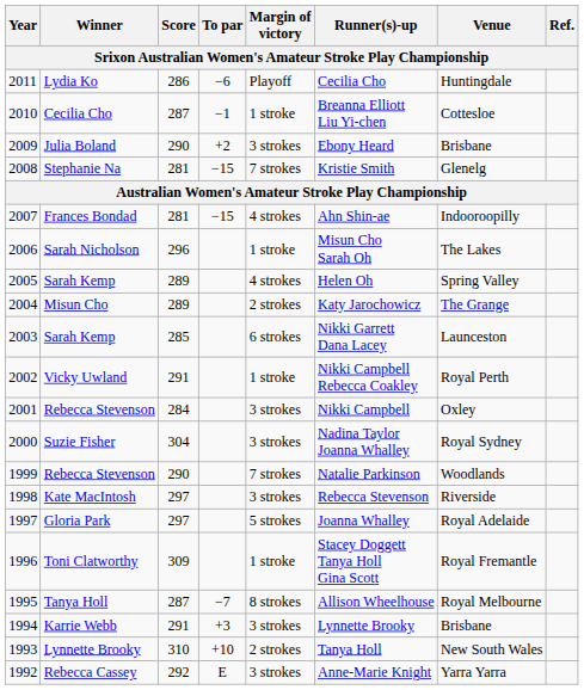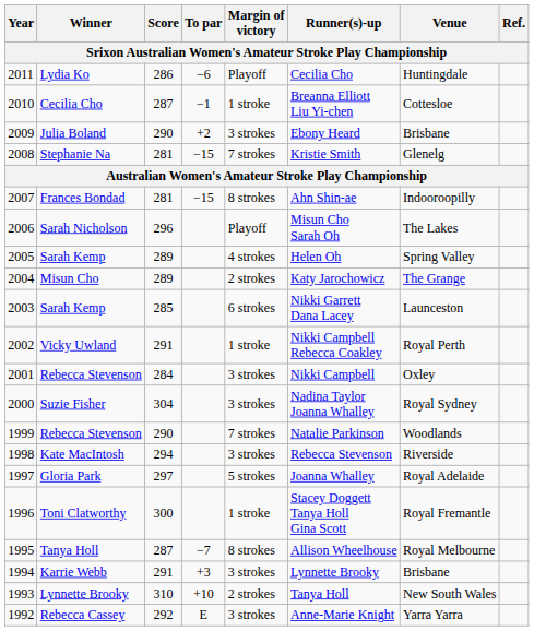 <table class=wikitable style="font-size:95%">
 <tr>
 <th>Year</th>
 <th>Winner</th>
 <th>Score</th>
 <th>To par</th>
 <th>Margin of<br>victory</th>
 <th>Runner(s)-up</th>
 <th>Venue</th>
 <th>Ref.</th>
 </tr>
 <tr>
 <th colspan=9>Srixon Australian Women's Amateur Stroke Play Championship</th>
 </tr>
 <tr>
 <td>2011</td>
 <td> <a href='#'>Lydia Ko</a></td>
 <td align="center">286</td>
 <td align=center>−6</td>
 <td>Playoff</td>
 <td> <a href='#'>Cecilia Cho</a></td>
 <td>Huntingdale</td>
 <td></td>
 </tr>
 <tr>
 <td>2010</td>
 <td> <a href='#'>Cecilia Cho</a></td>
 <td align="center">287</td>
 <td align=center>−1</td>
 <td>1 stroke</td>
 <td> <a href='#'>Breanna Elliott</a><br> <a href='#'>Liu Yi-chen</a></td>
 <td>Cottesloe</td>
 <td></td>
 </tr>
 <tr>
 <td>2009</td>
 <td> <a href='#'>Julia Boland</a></td>
 <td align="center">290</td>
 <td align=center>+2</td>
 <td>3 strokes</td>
 <td> <a href='#'>Ebony Heard</a></td>
 <td>Brisbane</td>
 <td></td>
 </tr>
 <tr>
 <td>2008</td>
 <td> <a href='#'>Stephanie Na</a></td>
 <td align="center">281</td>
 <td align=center>−15</td>
 <td>7 strokes</td>
 <td> <a href='#'>Kristie Smith</a></td>
 <td>Glenelg</td>
 <td></td>
 </tr>
 <tr>
 <th colspan=9>Australian Women's Amateur Stroke Play Championship</th>
 </tr>
 <tr>
 <td>2007</td>
 <td> <a href='#'>Frances Bondad</a></td>
 <td align="center">281</td>
 <td align=center>−15</td>
-<td>4 strokes</td>
+<td>8 strokes</td>
 <td> <a href='#'>Ahn Shin-ae</a></td>
 <td>Indooroopilly</td>
 <td></td>
 </tr>
 <tr>
 <td>2006</td>
 <td> <a href='#'>Sarah Nicholson</a></td>
 <td align="center">296</td>
 <td align=center></td>
-<td>1 stroke</td>
+<td>Playoff</td>
 <td> <a href='#'>Misun Cho</a><br> <a href='#'>Sarah Oh</a></td>
 <td>The Lakes</td>
 <td></td>
 </tr>
 <tr>
 <td>2005</td>
 <td> <a href='#'>Sarah Kemp</a></td>
 <td align="center">289</td>
 <td align=center></td>
 <td>4 strokes</td>
 <td> <a href='#'>Helen Oh</a></td>
 <td>Spring Valley</td>
 <td></td>
 </tr>
 <tr>
 <td>2004</td>
 <td> <a href='#'>Misun Cho</a></td>
 <td align="center">289</td>
 <td align=center></td>
 <td>2 strokes</td>
 <td> <a href='#'>Katy Jarochowicz</a></td>
 <td><a href='#'>The Grange</a></td>
 <td></td>
 </tr>
 <tr>
 <td>2003</td>
 <td> <a href='#'>Sarah Kemp</a></td>
 <td align="center">285</td>
 <td align=center></td>
 <td>6 strokes</td>
 <td> <a href='#'>Nikki Garrett</a><br> <a href='#'>Dana Lacey</a></td>
 <td>Launceston</td>
 <td></td>
 </tr>
 <tr>
 <td>2002</td>
 <td> <a href='#'>Vicky Uwland</a></td>
 <td align="center">291</td>
 <td align=center></td>
 <td>1 stroke</td>
 <td> <a href='#'>Nikki Campbell</a><br> <a href='#'>Rebecca Coakley</a></td>
 <td>Royal Perth</td>
 <td></td>
 </tr>
 <tr>
 <td>2001</td>
 <td> <a href='#'>Rebecca Stevenson</a></td>
 <td align="center">284</td>
 <td align=center></td>
 <td>3 strokes</td>
 <td> <a href='#'>Nikki Campbell</a></td>
 <td>Oxley</td>
 <td></td>
 </tr>
 <tr>
 <td>2000</td>
 <td> <a href='#'>Suzie Fisher</a></td>
 <td align="center">304</td>
 <td align=center></td>
 <td>3 strokes</td>
 <td> <a href='#'>Nadina Taylor</a><br> <a href='#'>Joanna Whalley</a></td>
 <td>Royal Sydney</td>
 <td></td>
 </tr>
 <tr>
 <td>1999</td>
 <td> <a href='#'>Rebecca Stevenson</a></td>
 <td align="center">290</td>
 <td align=center></td>
 <td>7 strokes</td>
 <td> <a href='#'>Natalie Parkinson</a></td>
 <td>Woodlands</td>
 <td></td>
 </tr>
 <tr>
 <td>1998</td>
 <td> <a href='#'>Kate MacIntosh</a></td>
-<td align="center">297</td>
+<td align="center">294</td>
 <td align=center></td>
 <td>3 strokes</td>
 <td> <a href='#'>Rebecca Stevenson</a></td>
 <td>Riverside</td>
 <td></td>
 </tr>
 <tr>
 <td>1997</td>
 <td> <a href='#'>Gloria Park</a></td>
 <td align="center">297</td>
 <td align=center></td>
 <td>5 strokes</td>
 <td> <a href='#'>Joanna Whalley</a></td>
 <td>Royal Adelaide</td>
 <td></td>
 </tr>
 <tr>
 <td>1996</td>
 <td> <a href='#'>Toni Clatworthy</a></td>
-<td align="center">309</td>
+<td align="center">300</td>
 <td align=center></td>
 <td>1 stroke</td>
 <td> <a href='#'>Stacey Doggett</a><br> <a href='#'>Tanya Holl</a><br> <a href='#'>Gina Scott</a></td>
 <td>Royal Fremantle</td>
 <td></td>
 </tr>
 <tr>
 <td>1995</td>
 <td> <a href='#'>Tanya Holl</a></td>
 <td align="center">287</td>
 <td align=center>−7</td>
 <td>8 strokes</td>
 <td> <a href='#'>Allison Wheelhouse</a></td>
 <td>Royal Melbourne</td>
 <td></td>
 </tr>
 <tr>
 <td>1994</td>
 <td> <a href='#'>Karrie Webb</a></td>
 <td align="center">291</td>
 <td align=center>+3</td>
 <td>3 strokes</td>
 <td> <a href='#'>Lynnette Brooky</a></td>
 <td>Brisbane</td>
 <td></td>
 </tr>
 <tr>
 <td>1993</td>
 <td> <a href='#'>Lynnette Brooky</a></td>
 <td align="center">310</td>
 <td align=center>+10</td>
 <td>2 strokes</td>
 <td> <a href='#'>Tanya Holl</a></td>
 <td>New South Wales</td>
 <td></td>
 </tr>
 <tr>
 <td>1992</td>
 <td> <a href='#'>Rebecca Cassey</a></td>
 <td align="center">292</td>
 <td align=center>E</td>
 <td>3 strokes</td>
 <td> <a href='#'>Anne-Marie Knight</a></td>
 <td>Yarra Yarra</td>
 <td></td>
 </tr>
 </table>
